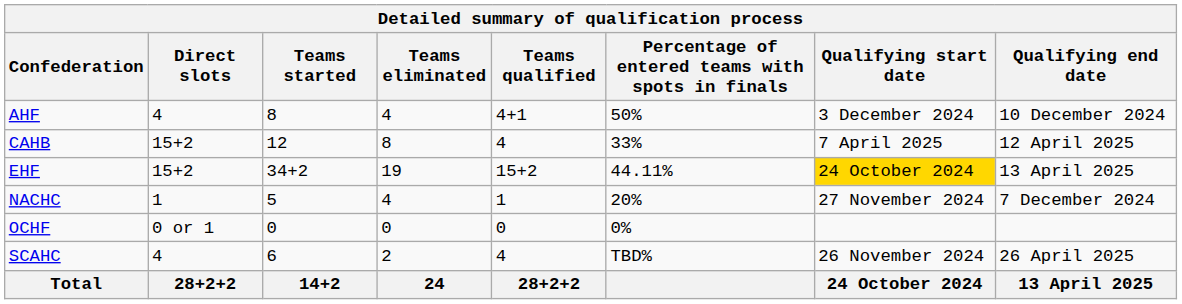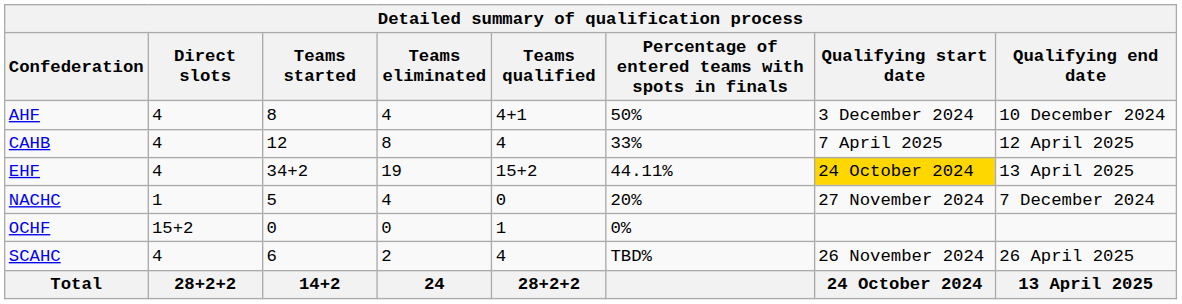 <table class="wikitable collapsible collapsed">
 <tr>
 <th colspan=8>Detailed summary of qualification process</th>
 </tr>
 <tr>
 <th width=100>Confederation</th>
 <th width=80>Direct slots</th>
 <th width=80>Teams started</th>
 <th width=80>Teams eliminated</th>
 <th width=80>Teams qualified</th>
 <th width=150>Percentage of entered teams with spots in finals</th>
 <th width=130>Qualifying start date</th>
 <th width=130>Qualifying end date</th>
 </tr>
 <tr>
 <td><a href='#'>AHF</a></td>
 <td>4</td>
 <td>8</td>
 <td>4</td>
 <td>4+1</td>
 <td>50%</td>
 <td>3 December 2024</td>
 <td>10 December 2024</td>
 </tr>
 <tr>
 <td><a href='#'>CAHB</a></td>
-<td>15+2</td>
+<td>4</td>
 <td>12</td>
 <td>8</td>
 <td>4</td>
 <td>33%</td>
 <td>7 April 2025</td>
 <td>12 April 2025</td>
 </tr>
 <tr>
 <td><a href='#'>EHF</a></td>
-<td>15+2</td>
+<td>4</td>
 <td>34+2</td>
 <td>19</td>
 <td>15+2</td>
 <td>44.11%</td>
 <td style="background: gold;">24 October 2024</td>
 <td>13 April 2025</td>
 </tr>
 <tr>
 <td><a href='#'>NACHC</a></td>
 <td>1</td>
 <td>5</td>
 <td>4</td>
-<td>1</td>
+<td>0</td>
 <td>20%</td>
 <td>27 November 2024</td>
 <td>7 December 2024</td>
 </tr>
 <tr>
 <td><a href='#'>OCHF</a></td>
-<td>0 or 1</td>
+<td>15+2</td>
 <td>0</td>
 <td>0</td>
-<td>0</td>
+<td>1</td>
 <td>0%</td>
 <td></td>
 <td></td>
 </tr>
 <tr>
 <td><a href='#'>SCAHC</a></td>
 <td>4</td>
 <td>6</td>
 <td>2</td>
 <td>4</td>
 <td>TBD%</td>
 <td>26 November 2024</td>
 <td>26 April 2025</td>
 </tr>
 <tr>
 <th>Total</th>
 <th>28+2+2</th>
 <th>14+2</th>
 <th>24</th>
 <th>28+2+2</th>
 <th></th>
 <th>24 October 2024</th>
 <th>13 April 2025</th>
 </tr>
 </table>
